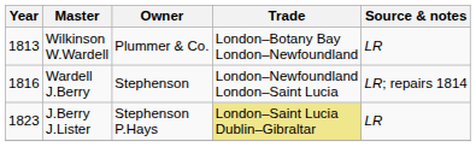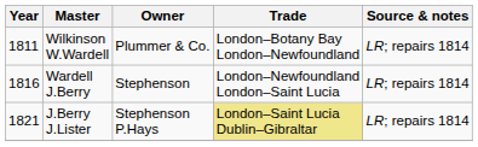 <table class=" wikitable">
 <tr>
 <th>Year</th>
 <th>Master</th>
 <th>Owner</th>
 <th>Trade</th>
 <th>Source & notes</th>
 </tr>
 <tr>
-<td>1813</td>
+<td>1811</td>
 <td>Wilkinson<br>W.Wardell</td>
 <td>Plummer & Co.</td>
 <td>London–Botany Bay<br>London–Newfoundland</td>
-<td><em>LR</em></td>
+<td><em>LR</em>; repairs 1814</td>
 </tr>
 <tr>
 <td>1816</td>
 <td>Wardell<br>J.Berry</td>
 <td>Stephenson</td>
 <td>London–Newfoundland<br>London–Saint Lucia</td>
 <td><em>LR</em>; repairs 1814</td>
 </tr>
 <tr>
-<td>1823</td>
+<td>1821</td>
 <td>J.Berry<br>J.Lister</td>
 <td>Stephenson<br>P.Hays</td>
 <td style="background: khaki;">London–Saint Lucia<br>Dublin–Gibraltar</td>
-<td><em>LR</em></td>
+<td><em>LR</em>; repairs 1814</td>
 </tr>
 <tr>
 </tr>
 </table>
